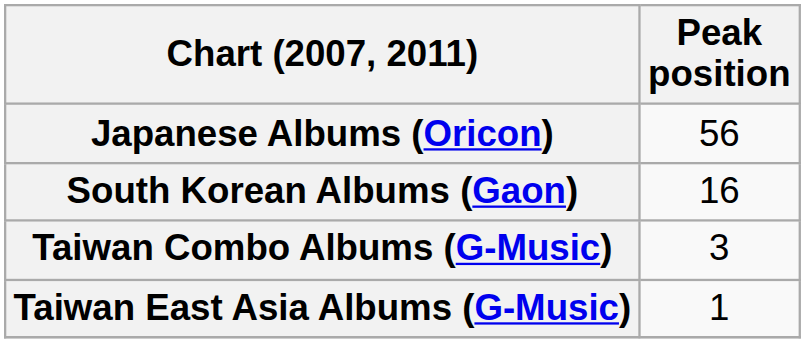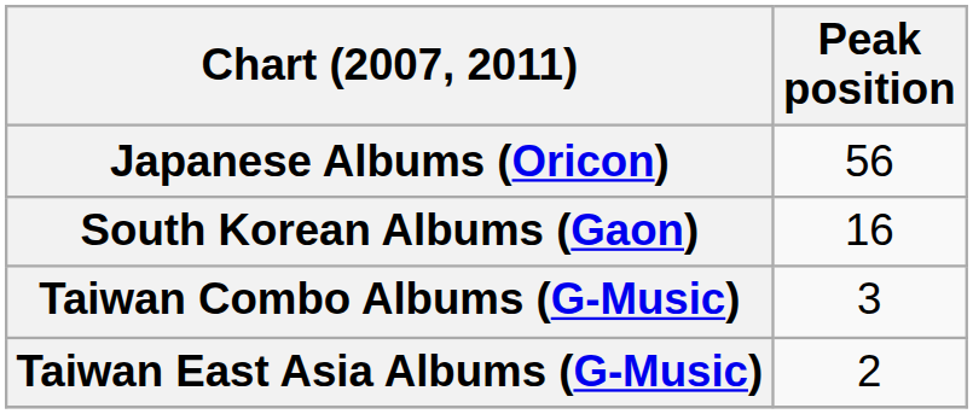 <table class="wikitable plainrowheaders sortable" style="text-align:center">
 <tr>
 <th scope="col">Chart (2007, 2011)</th>
 <th scope="col">Peak<br>position</th>
 </tr>
 <tr>
 <th scope="row">Japanese Albums (<a href='#'>Oricon</a>)</th>
 <td>56</td>
 </tr>
 <tr>
 <th scope="row">South Korean Albums (<a href='#'>Gaon</a>)</th>
 <td>16</td>
 </tr>
 <tr>
 <th scope="row">Taiwan Combo Albums (<a href='#'>G-Music</a>)</th>
 <td>3</td>
 </tr>
 <tr>
 <th scope="row">Taiwan East Asia Albums (<a href='#'>G-Music</a>)</th>
-<td>1</td>
+<td>2</td>
 </tr>
 <tr>
 </tr>
 </table>
